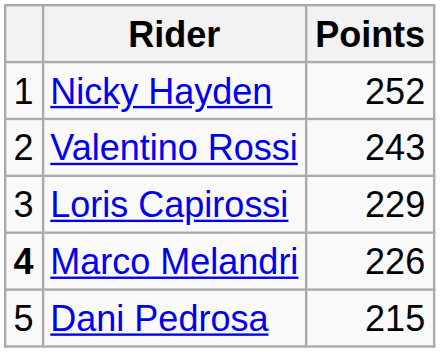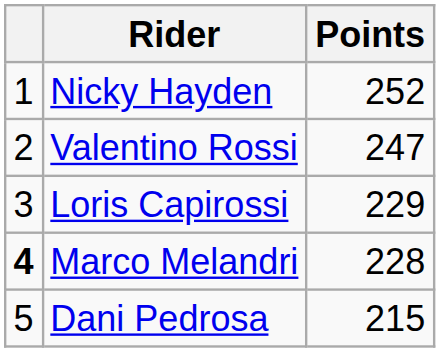 <table class="wikitable" style="font-size: 95%;">
 <tr>
 <th></th>
 <th>Rider</th>
 <th>Points</th>
 </tr>
 <tr>
 <td align=center>1</td>
 <td> <a href='#'>Nicky Hayden</a></td>
 <td align=right>252</td>
 </tr>
 <tr>
 <td align=center>2</td>
 <td> <a href='#'>Valentino Rossi</a></td>
-<td align=right>243</td>
+<td align=right>247</td>
 </tr>
 <tr>
 <td align=center>3</td>
 <td> <a href='#'>Loris Capirossi</a></td>
 <td align=right>229</td>
 </tr>
 <tr>
 <td align=center><strong>4</strong></td>
 <td> <a href='#'>Marco Melandri</a></td>
-<td align=right>226</td>
+<td align=right>228</td>
 </tr>
 <tr>
 <td align=center>5</td>
 <td> <a href='#'>Dani Pedrosa</a></td>
 <td align=right>215</td>
 </tr>
 </table>
